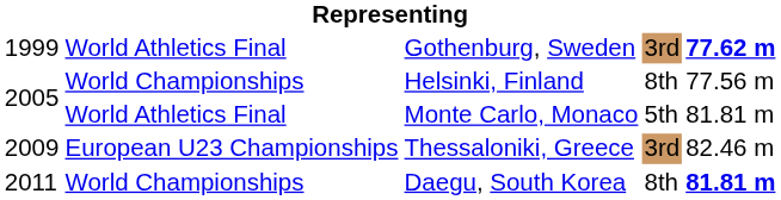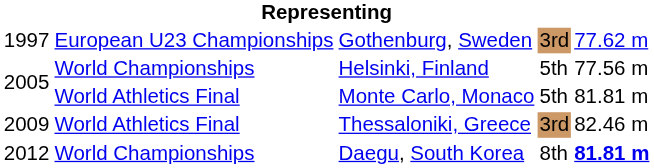 <table>
 <tr>
 <th colspan="5">Representing </th>
 </tr>
 <tr>
-<td>1999</td>
-<td><a href='#'>World Athletics Final</a></td>
+<td>1997</td>
+<td><a href='#'>European U23 Championships</a></td>
 <td><a href='#'>Gothenburg</a>, <a href='#'>Sweden</a></td>
 <td bgcolor="cc9966">3rd</td>
-<td><strong><a href='#'>77.62 m</a></strong></td>
+<td><a href='#'>77.62 m</a></td>
 </tr>
 <tr>
 <td rowspan=2>2005</td>
 <td><a href='#'>World Championships</a></td>
 <td><a href='#'>Helsinki, Finland</a></td>
-<td>8th</td>
+<td>5th</td>
 <td>77.56 m</td>
 </tr>
 <tr>
 <td><a href='#'>World Athletics Final</a></td>
 <td><a href='#'>Monte Carlo, Monaco</a></td>
 <td>5th</td>
 <td>81.81 m</td>
 </tr>
 <tr>
 <td>2009</td>
-<td><a href='#'>European U23 Championships</a></td>
+<td><a href='#'>World Athletics Final</a></td>
 <td><a href='#'>Thessaloniki, Greece</a></td>
 <td bgcolor="cc9966">3rd</td>
 <td>82.46 m</td>
 </tr>
 <tr>
-<td>2011</td>
+<td>2012</td>
 <td><a href='#'>World Championships</a></td>
 <td><a href='#'>Daegu</a>, <a href='#'>South Korea</a></td>
 <td>8th</td>
 <td><strong><a href='#'>81.81 m</a></strong></td>
 </tr>
 </table>
